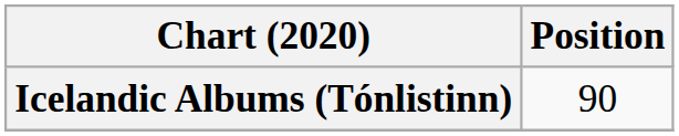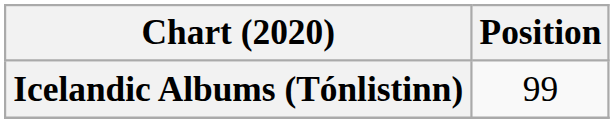 <table class="wikitable sortable plainrowheaders" style=text-align:center>
 <tr>
 <th scope="col">Chart (2020)</th>
 <th scope="col">Position</th>
 </tr>
 <tr>
 <th scope="row">Icelandic Albums (Tónlistinn)</th>
-<td>90</td>
+<td>99</td>
 </tr>
 <tr>
 </tr>
 </table>
